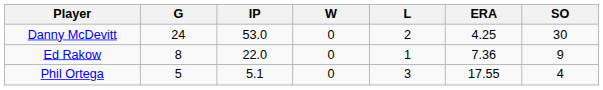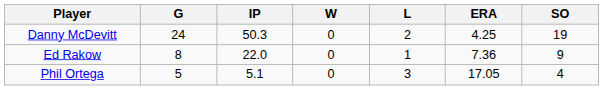 <table class="wikitable sortable">
 <tr>
 <th bgcolor="#DDDDFF" width="16%">Player</th>
 <th bgcolor="#DDDDFF" width="9%">G</th>
 <th bgcolor="#DDDDFF" width="9%">IP</th>
 <th bgcolor="#DDDDFF" width="9%">W</th>
 <th bgcolor="#DDDDFF" width="9%">L</th>
 <th bgcolor="#DDDDFF" width="9%">ERA</th>
 <th bgcolor="#DDDDFF" width="9%">SO</th>
 </tr>
 <tr align="center">
 <td><a href='#'>Danny McDevitt</a></td>
 <td>24</td>
-<td>53.0</td>
+<td>50.3</td>
 <td>0</td>
 <td>2</td>
 <td>4.25</td>
-<td>30</td>
+<td>19</td>
 </tr>
 <tr align="center">
 <td><a href='#'>Ed Rakow</a></td>
 <td>8</td>
 <td>22.0</td>
 <td>0</td>
 <td>1</td>
 <td>7.36</td>
 <td>9</td>
 </tr>
 <tr align="center">
 <td><a href='#'>Phil Ortega</a></td>
 <td>5</td>
 <td>5.1</td>
 <td>0</td>
 <td>3</td>
-<td>17.55</td>
+<td>17.05</td>
 <td>4</td>
 </tr>
 </table>
